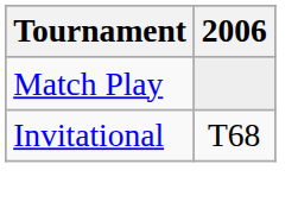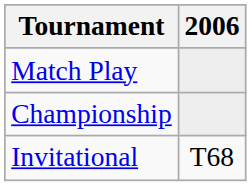 <table class="wikitable" style="text-align:center;">
 <tr>
 <th>Tournament</th>
 <th>2006</th>
 </tr>
 <tr>
 <td align="left"><a href='#'>Match Play</a></td>
 <td style="background:#eeeeee;"></td>
 </tr>
 <tr>
+<td align="left"><a href='#'>Championship</a></td>
+<td style="background:#eeeeee;"></td>
+</tr>
+<tr>
 <td align="left"><a href='#'>Invitational</a></td>
 <td>T68</td>
 </tr>
 </table>
